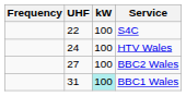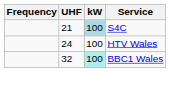 <table class="wikitable sortable">
 <tr>
 <th>Frequency</th>
 <th>UHF</th>
 <th>kW</th>
 <th>Service</th>
 </tr>
 <tr>
 <td></td>
-<td>22</td>
-<td>100</td>
+<td>21</td>
+<td style="background: lightblue;">100</td>
 <td><a href='#'>S4C</a></td>
 </tr>
 <tr>
 <td></td>
 <td>24</td>
 <td>100</td>
 <td><a href='#'>HTV Wales</a></td>
 </tr>
 <tr>
 <td></td>
-<td>27</td>
-<td>100</td>
-<td><a href='#'>BBC2 Wales</a></td>
-</tr>
-<tr>
-<td></td>
-<td>31</td>
+<td>32</td>
 <td style="background: paleturquoise;">100</td>
 <td><a href='#'>BBC1 Wales</a></td>
 </tr>
 </table>
